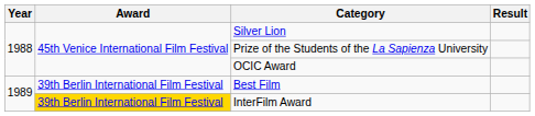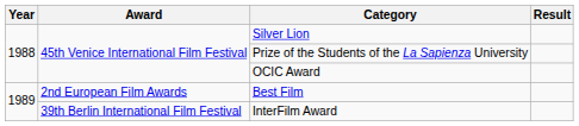 <table class="wikitable sortable">
 <tr>
 <th>Year</th>
 <th>Award</th>
 <th>Category</th>
 <th>Result</th>
 </tr>
 <tr>
 <td rowspan=3>1988</td>
 <td rowspan=3><a href='#'>45th Venice International Film Festival</a></td>
 <td><a href='#'>Silver Lion</a></td>
 <td></td>
 </tr>
 <tr>
 <td>Prize of the Students of the <em><a href='#'>La Sapienza</a></em> University</td>
 <td></td>
 </tr>
 <tr>
 <td>OCIC Award</td>
 <td></td>
 </tr>
 <tr>
 <td rowspan=2>1989</td>
-<td><a href='#'>39th Berlin International Film Festival</a></td>
+<td><a href='#'>2nd European Film Awards</a></td>
 <td><a href='#'>Best Film</a></td>
 <td></td>
 </tr>
 <tr>
-<td style="background: gold;"><a href='#'>39th Berlin International Film Festival</a></td>
+<td><a href='#'>39th Berlin International Film Festival</a></td>
 <td>InterFilm Award</td>
 <td></td>
 </tr>
 </table>
